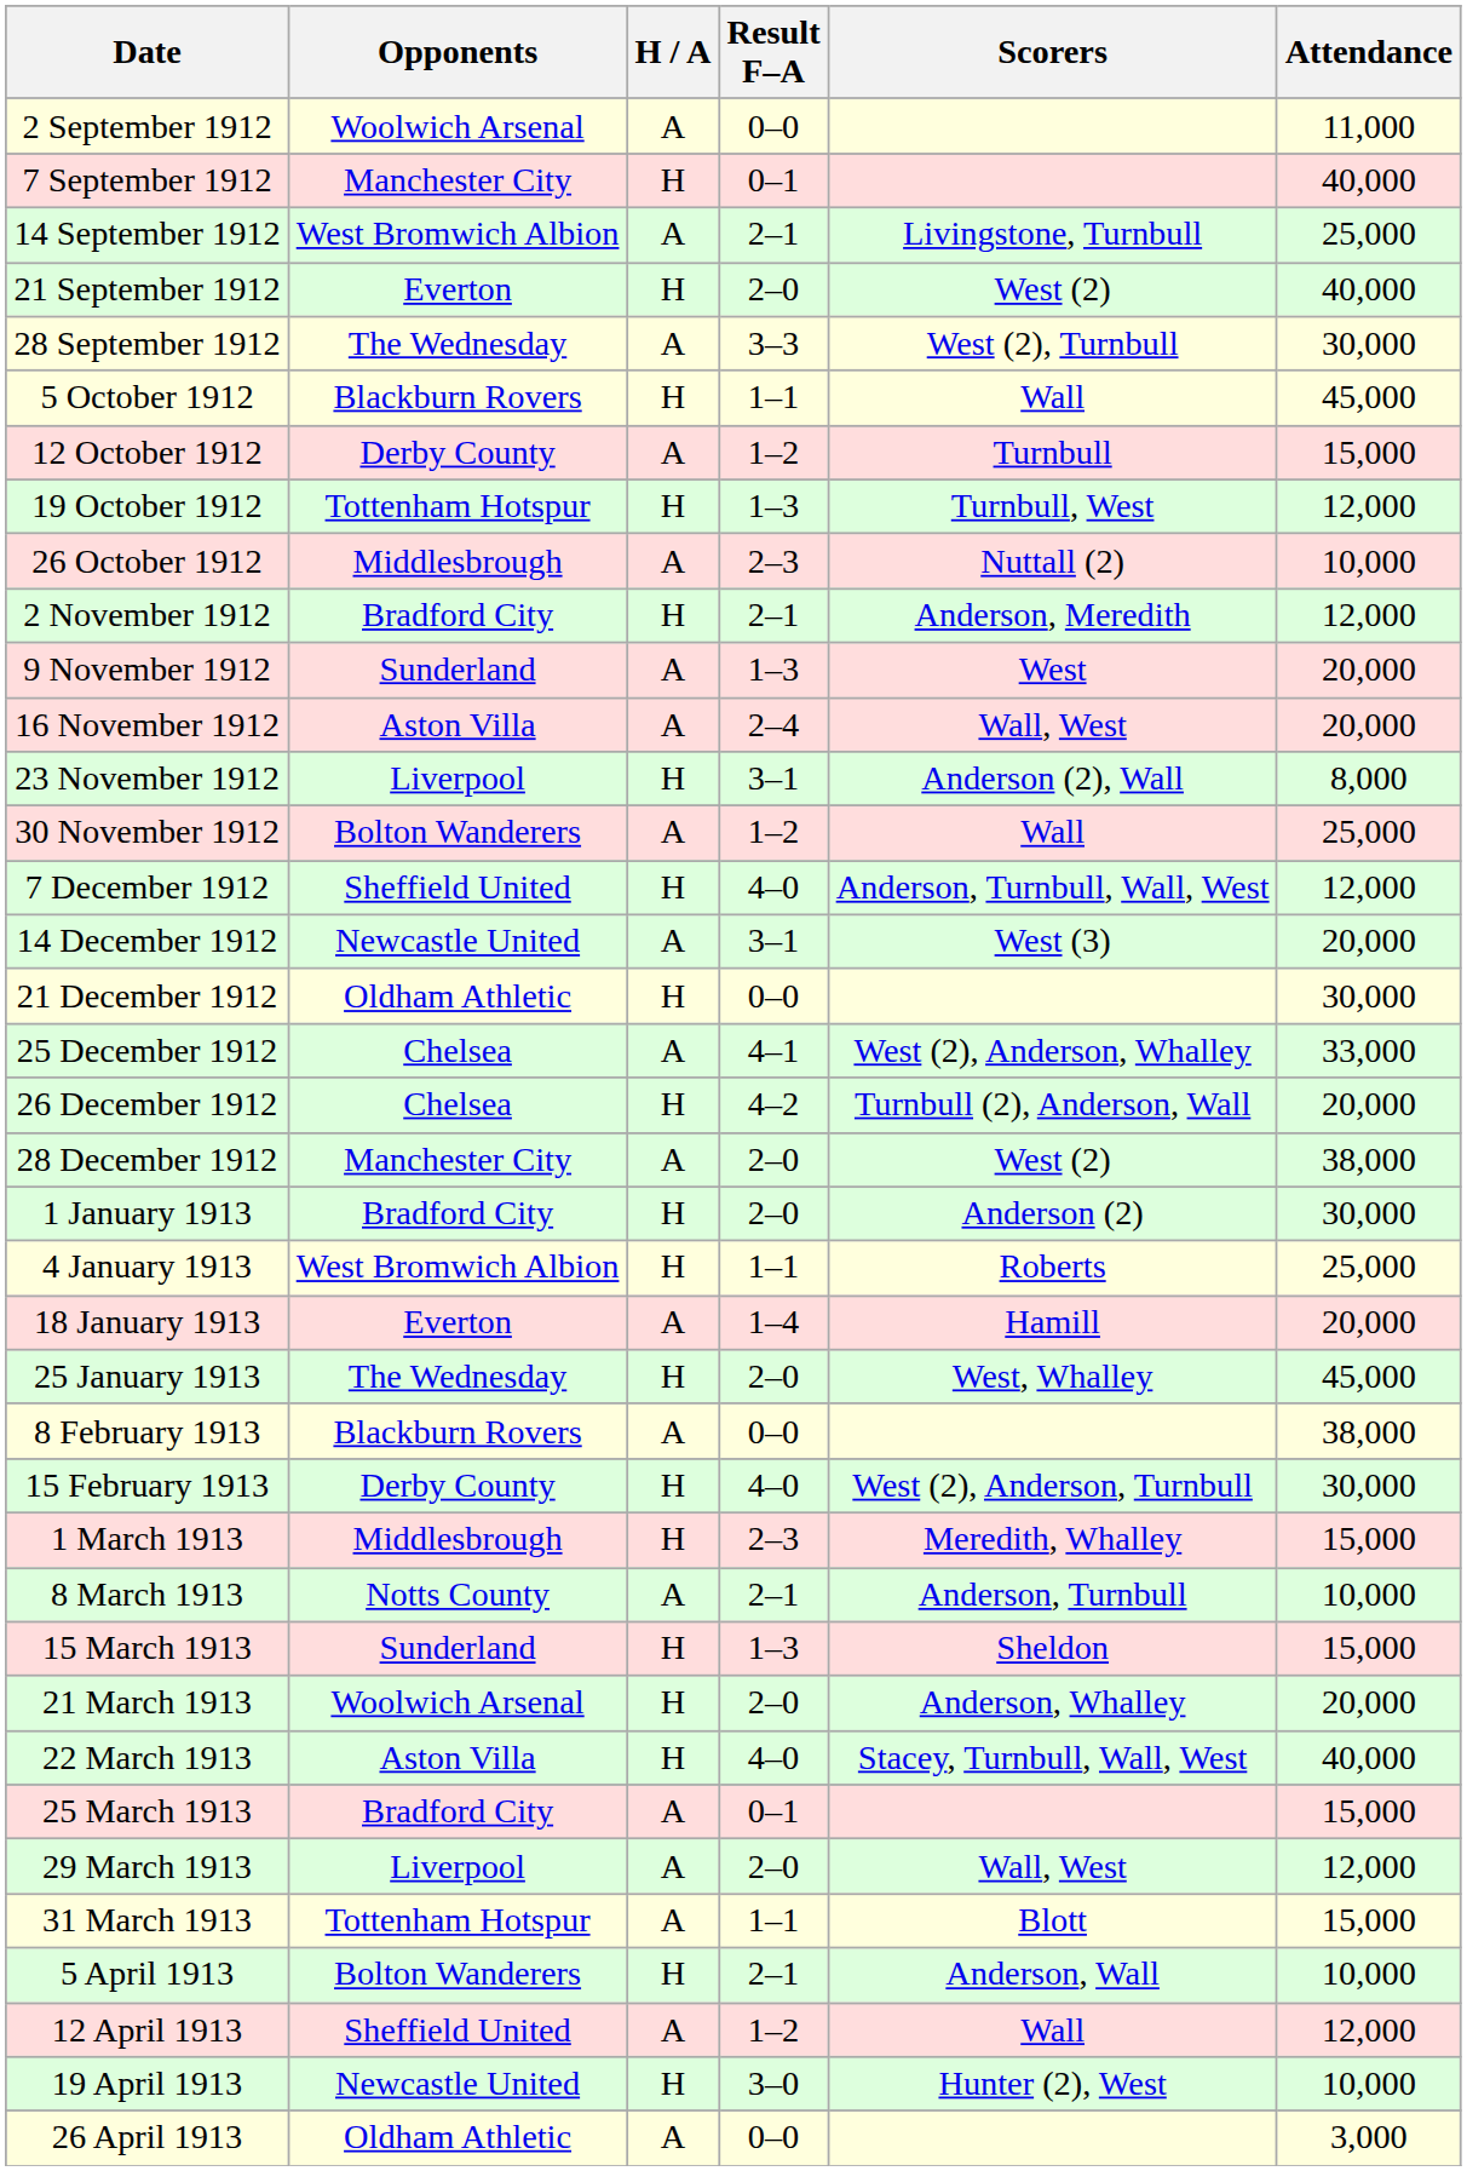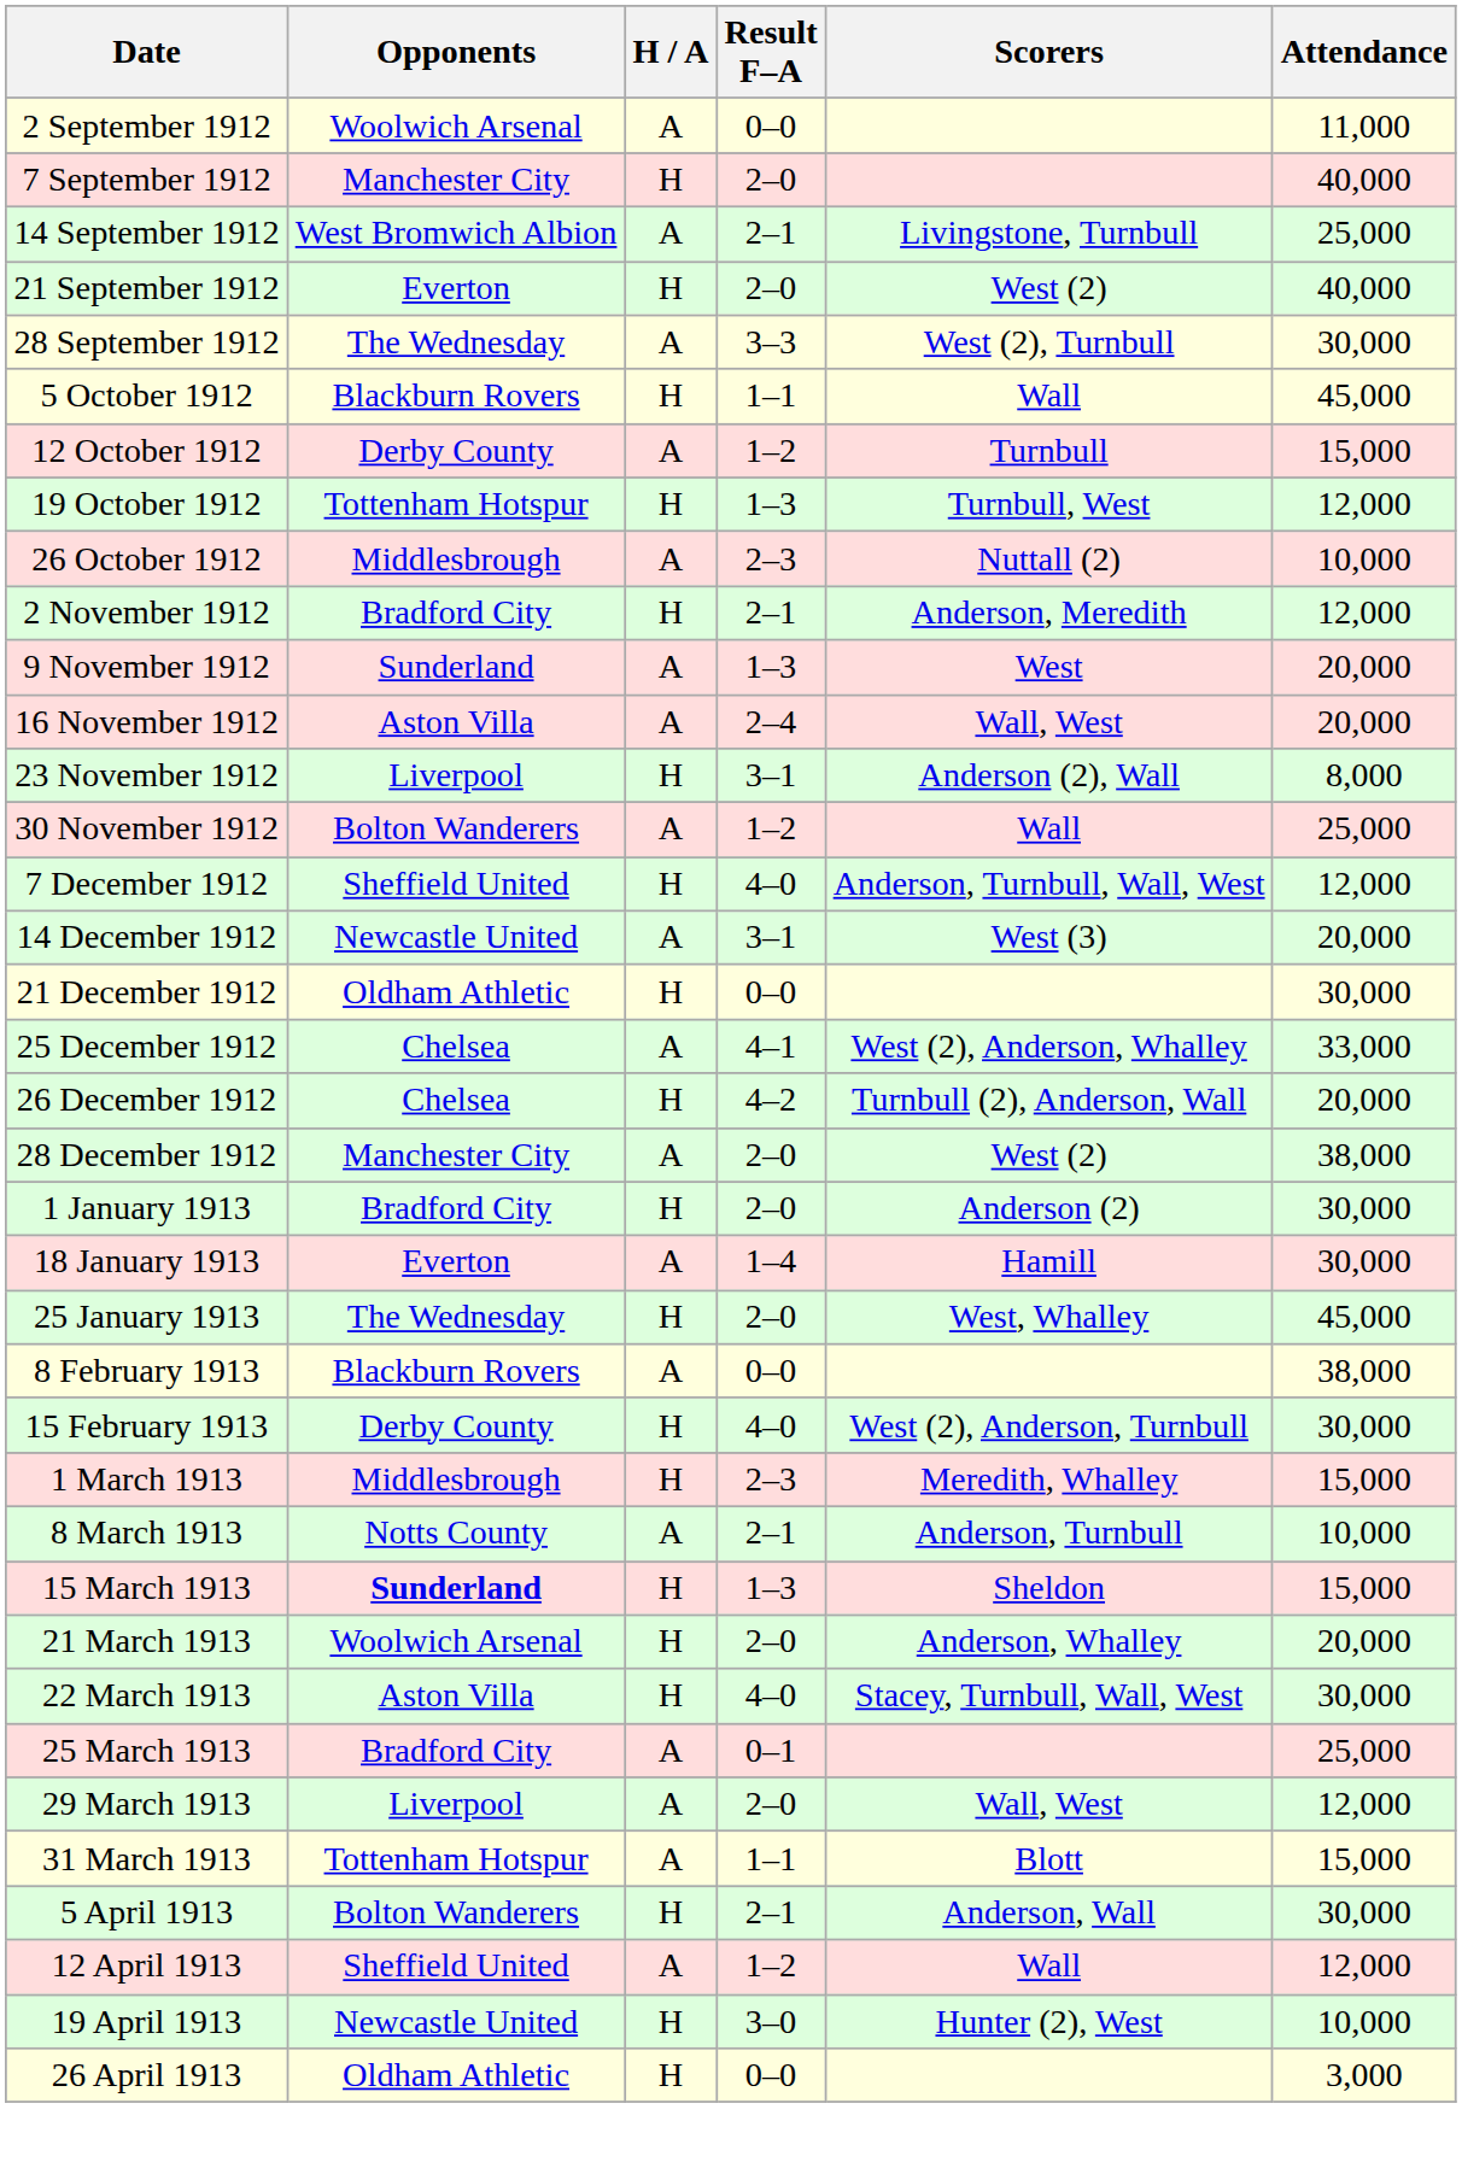 <table class="wikitable" style="text-align:center">
 <tr>
 <th>Date</th>
 <th>Opponents</th>
 <th>H / A</th>
 <th>Result<br>F–A</th>
 <th>Scorers</th>
 <th>Attendance</th>
 </tr>
 <tr bgcolor="#ffffdd">
 <td>2 September 1912</td>
 <td><a href='#'>Woolwich Arsenal</a></td>
 <td>A</td>
 <td>0–0</td>
 <td></td>
 <td>11,000</td>
 </tr>
 <tr bgcolor="#ffdddd">
 <td>7 September 1912</td>
 <td><a href='#'>Manchester City</a></td>
 <td>H</td>
-<td>0–1</td>
+<td>2–0</td>
 <td></td>
 <td>40,000</td>
 </tr>
 <tr bgcolor="#ddffdd">
 <td>14 September 1912</td>
 <td><a href='#'>West Bromwich Albion</a></td>
 <td>A</td>
 <td>2–1</td>
 <td><a href='#'>Livingstone</a>, <a href='#'>Turnbull</a></td>
 <td>25,000</td>
 </tr>
 <tr bgcolor="#ddffdd">
 <td>21 September 1912</td>
 <td><a href='#'>Everton</a></td>
 <td>H</td>
 <td>2–0</td>
 <td><a href='#'>West</a> (2)</td>
 <td>40,000</td>
 </tr>
 <tr bgcolor="#ffffdd">
 <td>28 September 1912</td>
 <td><a href='#'>The Wednesday</a></td>
 <td>A</td>
 <td>3–3</td>
 <td><a href='#'>West</a> (2), <a href='#'>Turnbull</a></td>
 <td>30,000</td>
 </tr>
 <tr bgcolor="#ffffdd">
 <td>5 October 1912</td>
 <td><a href='#'>Blackburn Rovers</a></td>
 <td>H</td>
 <td>1–1</td>
 <td><a href='#'>Wall</a></td>
 <td>45,000</td>
 </tr>
 <tr bgcolor="#ffdddd">
 <td>12 October 1912</td>
 <td><a href='#'>Derby County</a></td>
 <td>A</td>
 <td>1–2</td>
 <td><a href='#'>Turnbull</a></td>
 <td>15,000</td>
 </tr>
 <tr bgcolor="#ddffdd">
 <td>19 October 1912</td>
 <td><a href='#'>Tottenham Hotspur</a></td>
 <td>H</td>
 <td>1–3</td>
 <td><a href='#'>Turnbull</a>, <a href='#'>West</a></td>
 <td>12,000</td>
 </tr>
 <tr bgcolor="#ffdddd">
 <td>26 October 1912</td>
 <td><a href='#'>Middlesbrough</a></td>
 <td>A</td>
 <td>2–3</td>
 <td><a href='#'>Nuttall</a> (2)</td>
 <td>10,000</td>
 </tr>
 <tr bgcolor="#ddffdd">
 <td>2 November 1912</td>
 <td><a href='#'>Bradford City</a></td>
 <td>H</td>
 <td>2–1</td>
 <td><a href='#'>Anderson</a>, <a href='#'>Meredith</a></td>
 <td>12,000</td>
 </tr>
 <tr bgcolor="#ffdddd">
 <td>9 November 1912</td>
 <td><a href='#'>Sunderland</a></td>
 <td>A</td>
 <td>1–3</td>
 <td><a href='#'>West</a></td>
 <td>20,000</td>
 </tr>
 <tr bgcolor="#ffdddd">
 <td>16 November 1912</td>
 <td><a href='#'>Aston Villa</a></td>
 <td>A</td>
 <td>2–4</td>
 <td><a href='#'>Wall</a>, <a href='#'>West</a></td>
 <td>20,000</td>
 </tr>
 <tr bgcolor="#ddffdd">
 <td>23 November 1912</td>
 <td><a href='#'>Liverpool</a></td>
 <td>H</td>
 <td>3–1</td>
 <td><a href='#'>Anderson</a> (2), <a href='#'>Wall</a></td>
 <td>8,000</td>
 </tr>
 <tr bgcolor="#ffdddd">
 <td>30 November 1912</td>
 <td><a href='#'>Bolton Wanderers</a></td>
 <td>A</td>
 <td>1–2</td>
 <td><a href='#'>Wall</a></td>
 <td>25,000</td>
 </tr>
 <tr bgcolor="#ddffdd">
 <td>7 December 1912</td>
 <td><a href='#'>Sheffield United</a></td>
 <td>H</td>
 <td>4–0</td>
 <td><a href='#'>Anderson</a>, <a href='#'>Turnbull</a>, <a href='#'>Wall</a>, <a href='#'>West</a></td>
 <td>12,000</td>
 </tr>
 <tr bgcolor="#ddffdd">
 <td>14 December 1912</td>
 <td><a href='#'>Newcastle United</a></td>
 <td>A</td>
 <td>3–1</td>
 <td><a href='#'>West</a> (3)</td>
 <td>20,000</td>
 </tr>
 <tr bgcolor="#ffffdd">
 <td>21 December 1912</td>
 <td><a href='#'>Oldham Athletic</a></td>
 <td>H</td>
 <td>0–0</td>
 <td></td>
 <td>30,000</td>
 </tr>
 <tr bgcolor="#ddffdd">
 <td>25 December 1912</td>
 <td><a href='#'>Chelsea</a></td>
 <td>A</td>
 <td>4–1</td>
 <td><a href='#'>West</a> (2), <a href='#'>Anderson</a>, <a href='#'>Whalley</a></td>
 <td>33,000</td>
 </tr>
 <tr bgcolor="#ddffdd">
 <td>26 December 1912</td>
 <td><a href='#'>Chelsea</a></td>
 <td>H</td>
 <td>4–2</td>
 <td><a href='#'>Turnbull</a> (2), <a href='#'>Anderson</a>, <a href='#'>Wall</a></td>
 <td>20,000</td>
 </tr>
 <tr bgcolor="#ddffdd">
 <td>28 December 1912</td>
 <td><a href='#'>Manchester City</a></td>
 <td>A</td>
 <td>2–0</td>
 <td><a href='#'>West</a> (2)</td>
 <td>38,000</td>
 </tr>
 <tr bgcolor="#ddffdd">
 <td>1 January 1913</td>
 <td><a href='#'>Bradford City</a></td>
 <td>H</td>
 <td>2–0</td>
 <td><a href='#'>Anderson</a> (2)</td>
 <td>30,000</td>
 </tr>
-<tr bgcolor="#ffffdd">
-<td>4 January 1913</td>
-<td><a href='#'>West Bromwich Albion</a></td>
-<td>H</td>
-<td>1–1</td>
-<td><a href='#'>Roberts</a></td>
-<td>25,000</td>
-</tr>
 <tr bgcolor="#ffdddd">
 <td>18 January 1913</td>
 <td><a href='#'>Everton</a></td>
 <td>A</td>
 <td>1–4</td>
 <td><a href='#'>Hamill</a></td>
-<td>20,000</td>
+<td>30,000</td>
 </tr>
 <tr bgcolor="#ddffdd">
 <td>25 January 1913</td>
 <td><a href='#'>The Wednesday</a></td>
 <td>H</td>
 <td>2–0</td>
 <td><a href='#'>West</a>, <a href='#'>Whalley</a></td>
 <td>45,000</td>
 </tr>
 <tr bgcolor="#ffffdd">
 <td>8 February 1913</td>
 <td><a href='#'>Blackburn Rovers</a></td>
 <td>A</td>
 <td>0–0</td>
 <td></td>
 <td>38,000</td>
 </tr>
 <tr bgcolor="#ddffdd">
 <td>15 February 1913</td>
 <td><a href='#'>Derby County</a></td>
 <td>H</td>
 <td>4–0</td>
 <td><a href='#'>West</a> (2), <a href='#'>Anderson</a>, <a href='#'>Turnbull</a></td>
 <td>30,000</td>
 </tr>
 <tr bgcolor="#ffdddd">
 <td>1 March 1913</td>
 <td><a href='#'>Middlesbrough</a></td>
 <td>H</td>
 <td>2–3</td>
 <td><a href='#'>Meredith</a>, <a href='#'>Whalley</a></td>
 <td>15,000</td>
 </tr>
 <tr bgcolor="#ddffdd">
 <td>8 March 1913</td>
 <td><a href='#'>Notts County</a></td>
 <td>A</td>
 <td>2–1</td>
 <td><a href='#'>Anderson</a>, <a href='#'>Turnbull</a></td>
 <td>10,000</td>
 </tr>
 <tr bgcolor="#ffdddd">
 <td>15 March 1913</td>
-<td><a href='#'>Sunderland</a></td>
+<td><strong><a href='#'>Sunderland</a></strong></td>
 <td>H</td>
 <td>1–3</td>
 <td><a href='#'>Sheldon</a></td>
 <td>15,000</td>
 </tr>
 <tr bgcolor="#ddffdd">
 <td>21 March 1913</td>
 <td><a href='#'>Woolwich Arsenal</a></td>
 <td>H</td>
 <td>2–0</td>
 <td><a href='#'>Anderson</a>, <a href='#'>Whalley</a></td>
 <td>20,000</td>
 </tr>
 <tr bgcolor="#ddffdd">
 <td>22 March 1913</td>
 <td><a href='#'>Aston Villa</a></td>
 <td>H</td>
 <td>4–0</td>
 <td><a href='#'>Stacey</a>, <a href='#'>Turnbull</a>, <a href='#'>Wall</a>, <a href='#'>West</a></td>
-<td>40,000</td>
+<td>30,000</td>
 </tr>
 <tr bgcolor="#ffdddd">
 <td>25 March 1913</td>
 <td><a href='#'>Bradford City</a></td>
 <td>A</td>
 <td>0–1</td>
 <td></td>
-<td>15,000</td>
+<td>25,000</td>
 </tr>
 <tr bgcolor="#ddffdd">
 <td>29 March 1913</td>
 <td><a href='#'>Liverpool</a></td>
 <td>A</td>
 <td>2–0</td>
 <td><a href='#'>Wall</a>, <a href='#'>West</a></td>
 <td>12,000</td>
 </tr>
 <tr bgcolor="#ffffdd">
 <td>31 March 1913</td>
 <td><a href='#'>Tottenham Hotspur</a></td>
 <td>A</td>
 <td>1–1</td>
 <td><a href='#'>Blott</a></td>
 <td>15,000</td>
 </tr>
 <tr bgcolor="#ddffdd">
 <td>5 April 1913</td>
 <td><a href='#'>Bolton Wanderers</a></td>
 <td>H</td>
 <td>2–1</td>
 <td><a href='#'>Anderson</a>, <a href='#'>Wall</a></td>
-<td>10,000</td>
+<td>30,000</td>
 </tr>
 <tr bgcolor="#ffdddd">
 <td>12 April 1913</td>
 <td><a href='#'>Sheffield United</a></td>
 <td>A</td>
 <td>1–2</td>
 <td><a href='#'>Wall</a></td>
 <td>12,000</td>
 </tr>
 <tr bgcolor="#ddffdd">
 <td>19 April 1913</td>
 <td><a href='#'>Newcastle United</a></td>
 <td>H</td>
 <td>3–0</td>
 <td><a href='#'>Hunter</a> (2), <a href='#'>West</a></td>
 <td>10,000</td>
 </tr>
 <tr bgcolor="#ffffdd">
 <td>26 April 1913</td>
 <td><a href='#'>Oldham Athletic</a></td>
-<td>A</td>
+<td>H</td>
 <td>0–0</td>
 <td></td>
 <td>3,000</td>
 </tr>
 </table>
